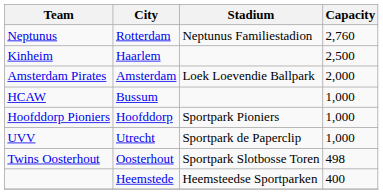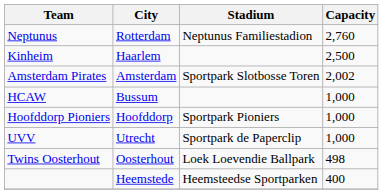 <table class="wikitable sortable" style="font-size:100%;">
 <tr>
 <th>Team</th>
 <th>City</th>
 <th>Stadium</th>
 <th>Capacity</th>
 </tr>
 <tr>
 <td><a href='#'>Neptunus</a></td>
 <td><a href='#'>Rotterdam</a></td>
 <td>Neptunus Familiestadion</td>
 <td>2,760</td>
 </tr>
 <tr>
 <td><a href='#'>Kinheim</a></td>
 <td><a href='#'>Haarlem</a></td>
 <td></td>
 <td>2,500</td>
 </tr>
 <tr>
 <td><a href='#'>Amsterdam Pirates</a></td>
 <td><a href='#'>Amsterdam</a></td>
-<td>Loek Loevendie Ballpark</td>
-<td>2,000</td>
+<td>Sportpark Slotbosse Toren</td>
+<td>2,002</td>
 </tr>
 <tr>
 <td><a href='#'>HCAW</a></td>
 <td><a href='#'>Bussum</a></td>
 <td></td>
 <td>1,000</td>
 </tr>
 <tr>
 <td><a href='#'>Hoofddorp Pioniers</a></td>
 <td><a href='#'>Hoofddorp</a></td>
 <td>Sportpark Pioniers</td>
 <td>1,000</td>
 </tr>
 <tr>
 <td><a href='#'>UVV</a></td>
 <td><a href='#'>Utrecht</a></td>
 <td>Sportpark de Paperclip</td>
 <td>1,000</td>
 </tr>
 <tr>
 <td><a href='#'>Twins Oosterhout</a></td>
 <td><a href='#'>Oosterhout</a></td>
-<td>Sportpark Slotbosse Toren</td>
+<td>Loek Loevendie Ballpark</td>
 <td>498</td>
 </tr>
 <tr>
 <td></td>
 <td><a href='#'>Heemstede</a></td>
 <td>Heemsteedse Sportparken</td>
 <td>400</td>
 </tr>
 <tr>
 </tr>
 </table>
